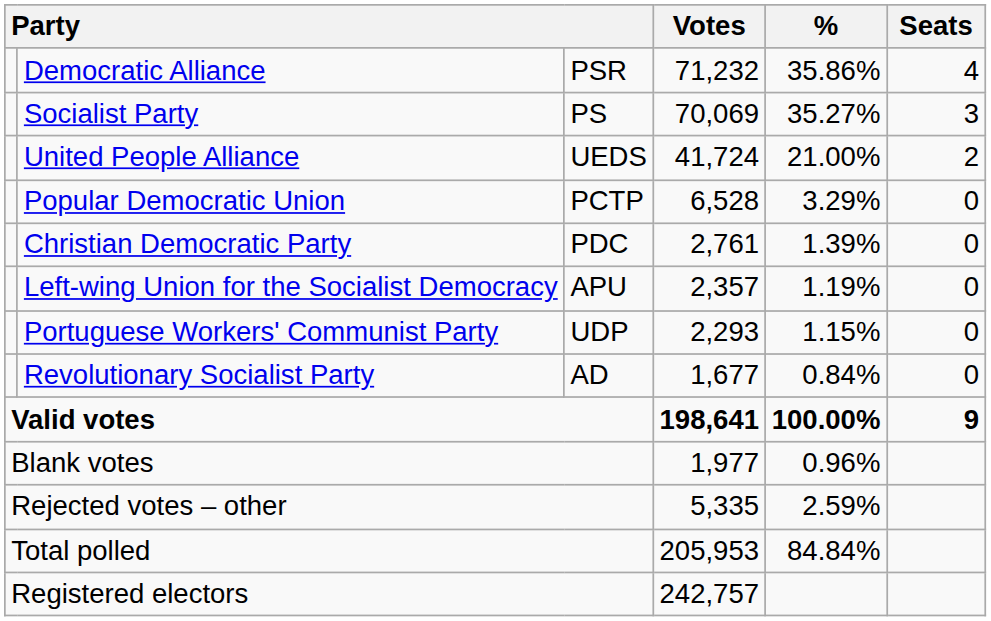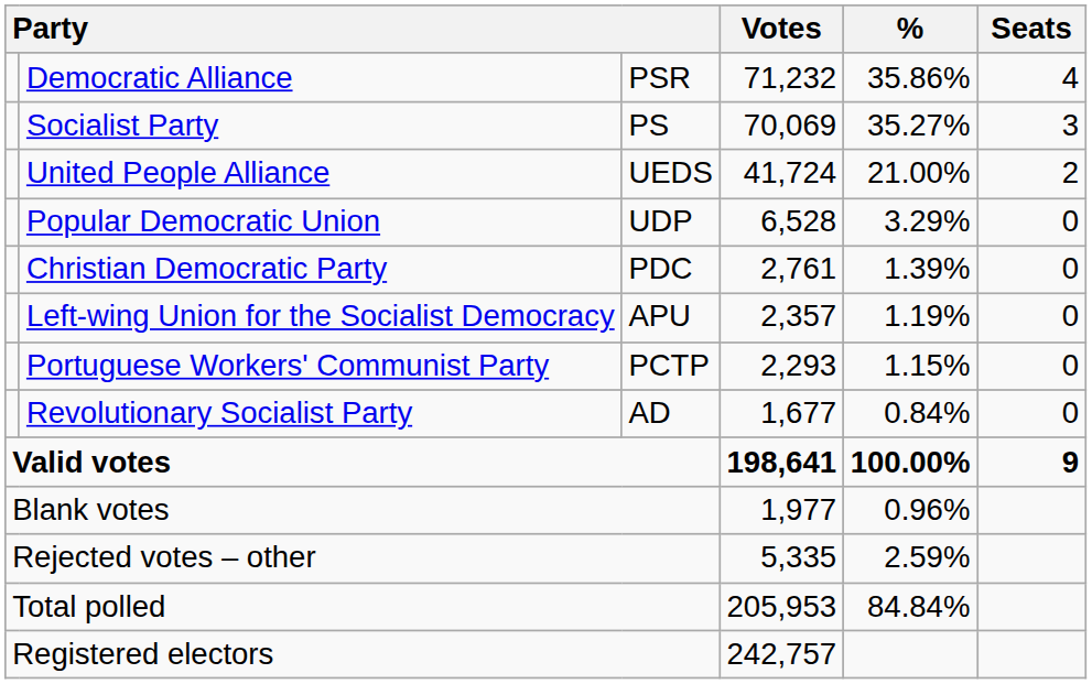 <table class="wikitable" border="1" style="text-align:right;">
 <tr>
 <th style="text-align:left;" colspan=3>Party</th>
 <th align=center width="50">Votes</th>
 <th align=center width="50">%</th>
 <th align=center width="50">Seats</th>
 </tr>
 <tr>
 <td></td>
 <td align=left><a href='#'>Democratic Alliance</a></td>
 <td align=left>PSR</td>
 <td>71,232</td>
 <td>35.86%</td>
 <td>4</td>
 </tr>
 <tr>
 <td></td>
 <td align=left><a href='#'>Socialist Party</a></td>
 <td align=left>PS</td>
 <td>70,069</td>
 <td>35.27%</td>
 <td>3</td>
 </tr>
 <tr>
 <td></td>
 <td align=left><a href='#'>United People Alliance</a></td>
 <td align=left>UEDS</td>
 <td>41,724</td>
 <td>21.00%</td>
 <td>2</td>
 </tr>
 <tr>
 <td></td>
 <td align=left><a href='#'>Popular Democratic Union</a></td>
-<td align=left>PCTP</td>
+<td align=left>UDP</td>
 <td>6,528</td>
 <td>3.29%</td>
 <td>0</td>
 </tr>
 <tr>
 <td></td>
 <td align=left style="white-space: nowrap;"><a href='#'>Christian Democratic Party</a></td>
 <td align=left>PDC</td>
 <td>2,761</td>
 <td>1.39%</td>
 <td>0</td>
 </tr>
 <tr>
 <td></td>
 <td align=left><a href='#'>Left-wing Union for the Socialist Democracy</a></td>
 <td align=left>APU</td>
 <td>2,357</td>
 <td>1.19%</td>
 <td>0</td>
 </tr>
 <tr>
 <td></td>
 <td align=left><a href='#'>Portuguese Workers' Communist Party</a></td>
-<td align=left>UDP</td>
+<td align=left>PCTP</td>
 <td>2,293</td>
 <td>1.15%</td>
 <td>0</td>
 </tr>
 <tr>
 <td></td>
 <td align=left><a href='#'>Revolutionary Socialist Party</a></td>
 <td align=left>AD</td>
 <td>1,677</td>
 <td>0.84%</td>
 <td>0</td>
 </tr>
 <tr style="font-weight:bold">
 <td align=left colspan=3>Valid votes</td>
 <td>198,641</td>
 <td>100.00%</td>
 <td>9</td>
 </tr>
 <tr>
 <td align=left colspan=3>Blank votes</td>
 <td>1,977</td>
 <td>0.96%</td>
 <td></td>
 </tr>
 <tr>
 <td align=left colspan=3>Rejected votes – other</td>
 <td>5,335</td>
 <td>2.59%</td>
 <td></td>
 </tr>
 <tr>
 <td align=left colspan=3>Total polled</td>
 <td>205,953</td>
 <td>84.84%</td>
 <td></td>
 </tr>
 <tr>
 <td align=left colspan=3>Registered electors</td>
 <td>242,757</td>
 <td></td>
 <td></td>
 </tr>
 </table>
